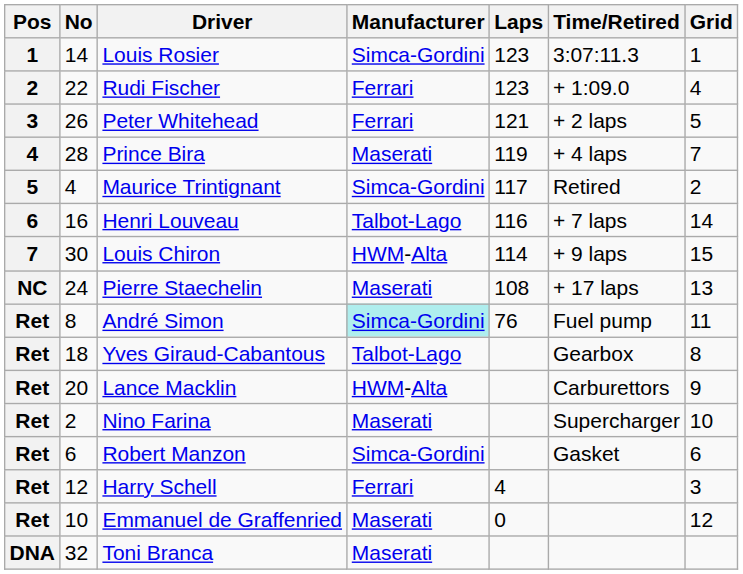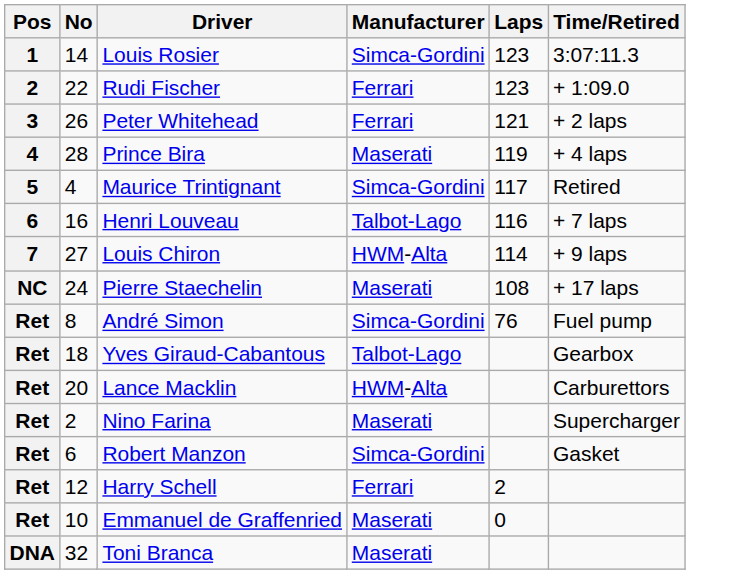 <table class="wikitable" style="font-size: 95%;">
 <tr>
 <th>Pos</th>
 <th>No</th>
 <th>Driver</th>
 <th>Manufacturer</th>
 <th>Laps</th>
 <th>Time/Retired</th>
-<th>Grid</th>
 </tr>
 <tr>
 <th>1</th>
 <td>14</td>
 <td> <a href='#'>Louis Rosier</a></td>
 <td><a href='#'>Simca-Gordini</a></td>
 <td>123</td>
 <td>3:07:11.3</td>
-<td>1</td>
 </tr>
 <tr>
 <th>2</th>
 <td>22</td>
 <td> <a href='#'>Rudi Fischer</a></td>
 <td><a href='#'>Ferrari</a></td>
 <td>123</td>
 <td>+ 1:09.0</td>
-<td>4</td>
 </tr>
 <tr>
 <th>3</th>
 <td>26</td>
 <td> <a href='#'>Peter Whitehead</a></td>
 <td><a href='#'>Ferrari</a></td>
 <td>121</td>
 <td>+ 2 laps</td>
-<td>5</td>
 </tr>
 <tr>
 <th>4</th>
 <td>28</td>
 <td> <a href='#'>Prince Bira</a></td>
 <td><a href='#'>Maserati</a></td>
 <td>119</td>
 <td>+ 4 laps</td>
-<td>7</td>
 </tr>
 <tr>
 <th>5</th>
 <td>4</td>
 <td> <a href='#'>Maurice Trintignant</a></td>
 <td><a href='#'>Simca-Gordini</a></td>
 <td>117</td>
 <td>Retired</td>
-<td>2</td>
 </tr>
 <tr>
 <th>6</th>
 <td>16</td>
 <td> <a href='#'>Henri Louveau</a></td>
 <td><a href='#'>Talbot-Lago</a></td>
 <td>116</td>
 <td>+ 7 laps</td>
-<td>14</td>
 </tr>
 <tr>
 <th>7</th>
-<td>30</td>
+<td>27</td>
 <td> <a href='#'>Louis Chiron</a></td>
 <td><a href='#'>HWM</a>-<a href='#'>Alta</a></td>
 <td>114</td>
 <td>+ 9 laps</td>
-<td>15</td>
 </tr>
 <tr>
 <th>NC</th>
 <td>24</td>
 <td> <a href='#'>Pierre Staechelin</a></td>
 <td><a href='#'>Maserati</a></td>
 <td>108</td>
 <td>+ 17 laps</td>
-<td>13</td>
 </tr>
 <tr>
 <th>Ret</th>
 <td>8</td>
 <td> <a href='#'>André Simon</a></td>
-<td style="background: paleturquoise;"><a href='#'>Simca-Gordini</a></td>
+<td><a href='#'>Simca-Gordini</a></td>
 <td>76</td>
 <td>Fuel pump</td>
-<td>11</td>
 </tr>
 <tr>
 <th>Ret</th>
 <td>18</td>
 <td> <a href='#'>Yves Giraud-Cabantous</a></td>
 <td><a href='#'>Talbot-Lago</a></td>
 <td></td>
 <td>Gearbox</td>
-<td>8</td>
 </tr>
 <tr>
 <th>Ret</th>
 <td>20</td>
 <td> <a href='#'>Lance Macklin</a></td>
 <td><a href='#'>HWM</a>-<a href='#'>Alta</a></td>
 <td></td>
 <td>Carburettors</td>
-<td>9</td>
 </tr>
 <tr>
 <th>Ret</th>
 <td>2</td>
 <td> <a href='#'>Nino Farina</a></td>
 <td><a href='#'>Maserati</a></td>
 <td></td>
 <td>Supercharger</td>
-<td>10</td>
 </tr>
 <tr>
 <th>Ret</th>
 <td>6</td>
 <td> <a href='#'>Robert Manzon</a></td>
 <td><a href='#'>Simca-Gordini</a></td>
 <td></td>
 <td>Gasket</td>
-<td>6</td>
 </tr>
 <tr>
 <th>Ret</th>
 <td>12</td>
 <td> <a href='#'>Harry Schell</a></td>
 <td><a href='#'>Ferrari</a></td>
-<td>4</td>
+<td>2</td>
 <td></td>
-<td>3</td>
 </tr>
 <tr>
 <th>Ret</th>
 <td>10</td>
 <td> <a href='#'>Emmanuel de Graffenried</a></td>
 <td><a href='#'>Maserati</a></td>
 <td>0</td>
 <td></td>
-<td>12</td>
 </tr>
 <tr>
 <th>DNA</th>
 <td>32</td>
 <td> <a href='#'>Toni Branca</a></td>
 <td><a href='#'>Maserati</a></td>
 <td></td>
 <td></td>
-<td></td>
 </tr>
 </table>
